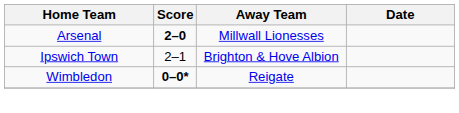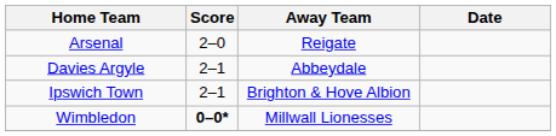 <table class="wikitable" style="text-align:center;">
 <tr>
 <th width=175>Home Team</th>
 <th width=20>Score</th>
 <th width=175>Away Team</th>
 <th width= 125>Date</th>
 </tr>
 <tr>
 <td><a href='#'>Arsenal</a></td>
-<td><strong>2–0</strong></td>
-<td><a href='#'>Millwall Lionesses</a></td>
+<td>2–0</td>
+<td><a href='#'>Reigate</a></td>
+<td></td>
+</tr>
+<tr>
+<td><a href='#'>Davies Argyle</a></td>
+<td>2–1</td>
+<td><a href='#'>Abbeydale</a></td>
 <td></td>
 </tr>
 <tr>
 <td><a href='#'>Ipswich Town</a></td>
 <td>2–1</td>
 <td><a href='#'>Brighton & Hove Albion</a></td>
 <td></td>
 </tr>
 <tr>
 <td><a href='#'>Wimbledon</a></td>
 <td><strong>0–0*</strong></td>
-<td><a href='#'>Reigate</a></td>
+<td><a href='#'>Millwall Lionesses</a></td>
 <td></td>
 </tr>
 <tr>
 </tr>
 </table>
